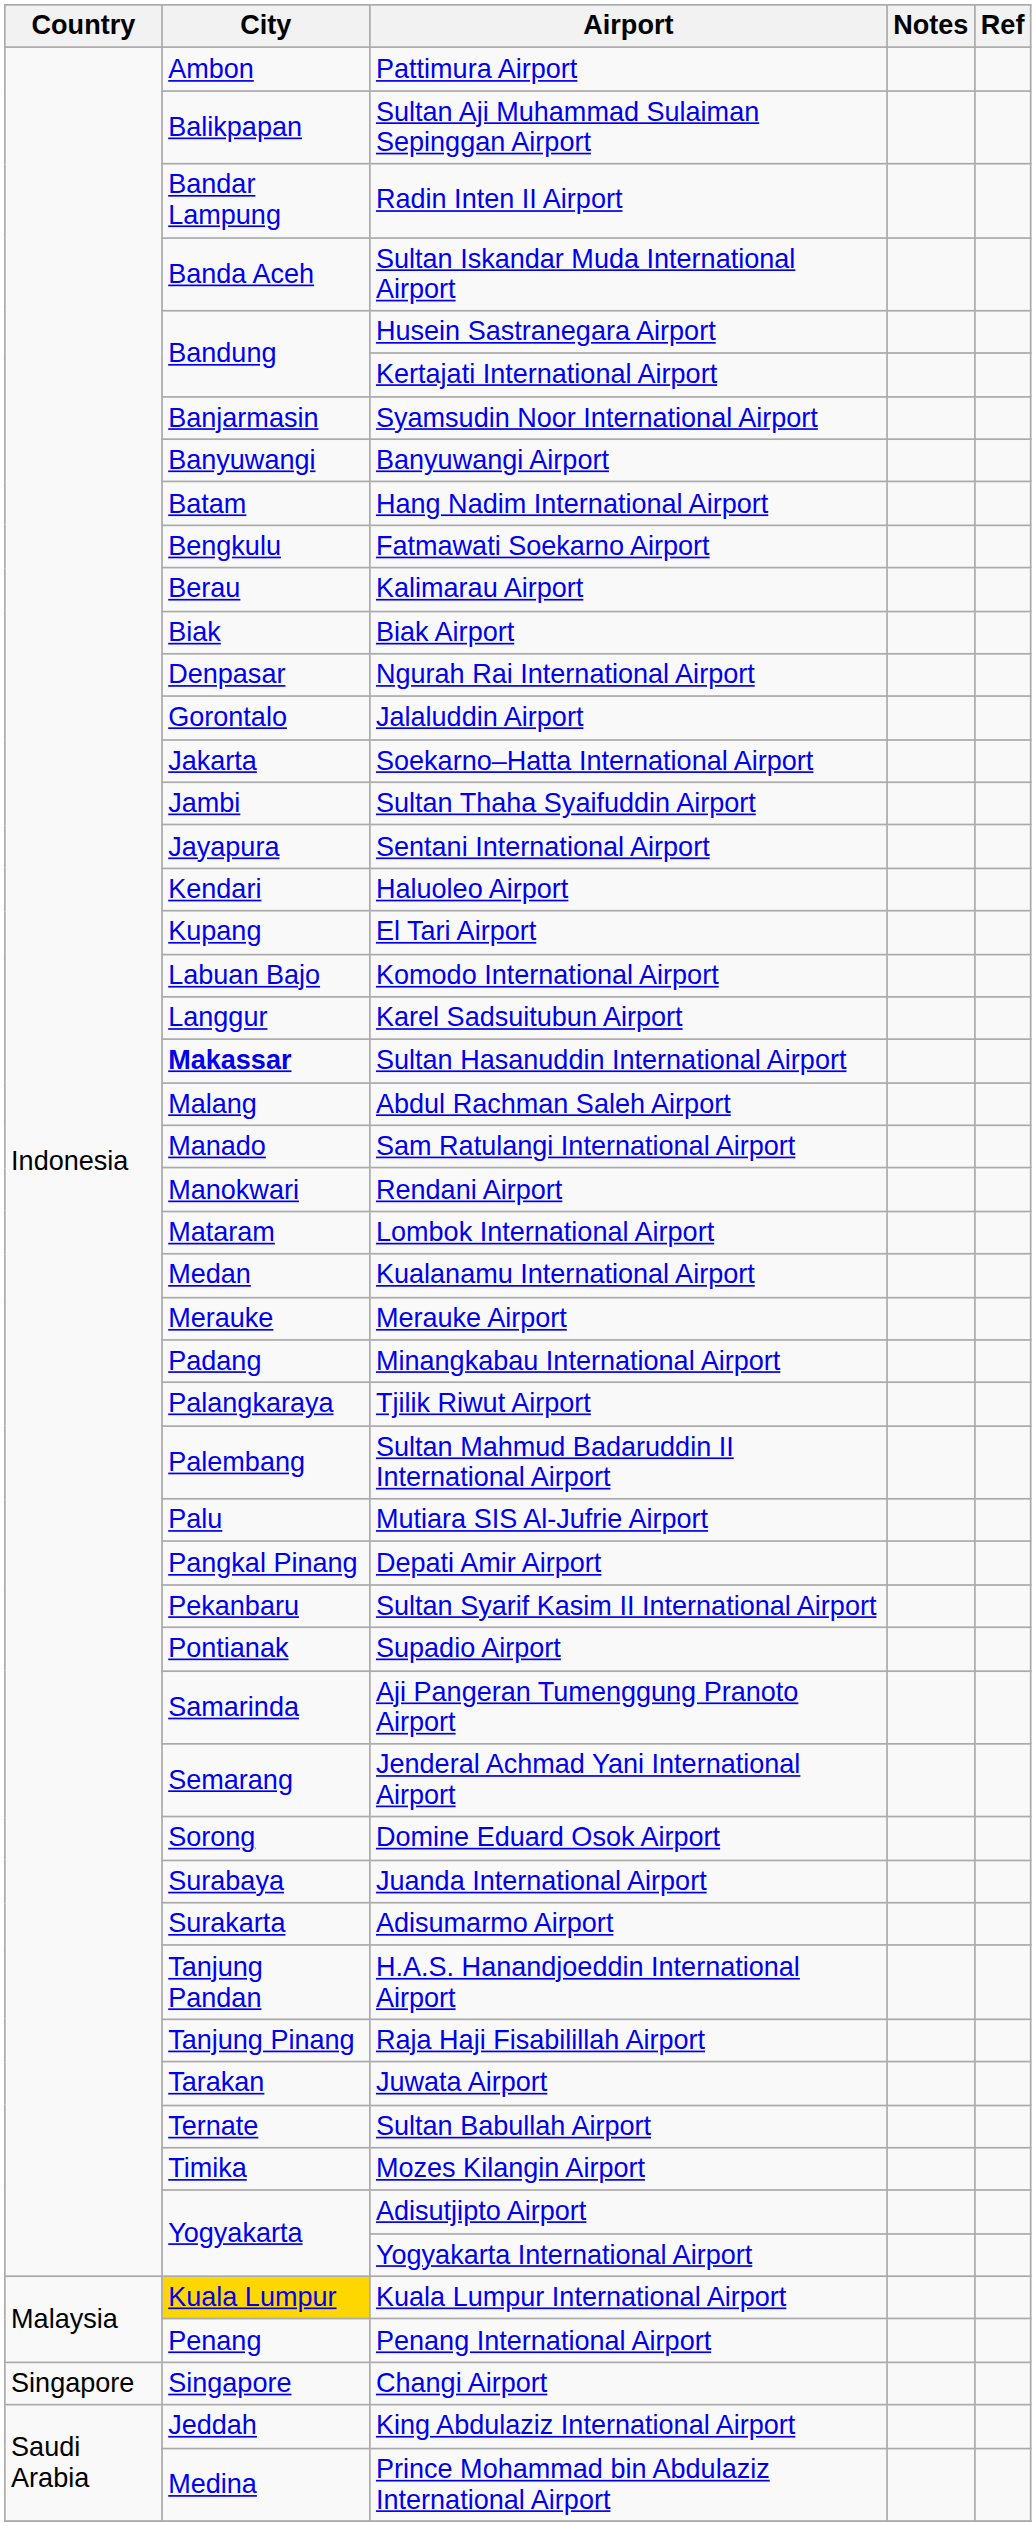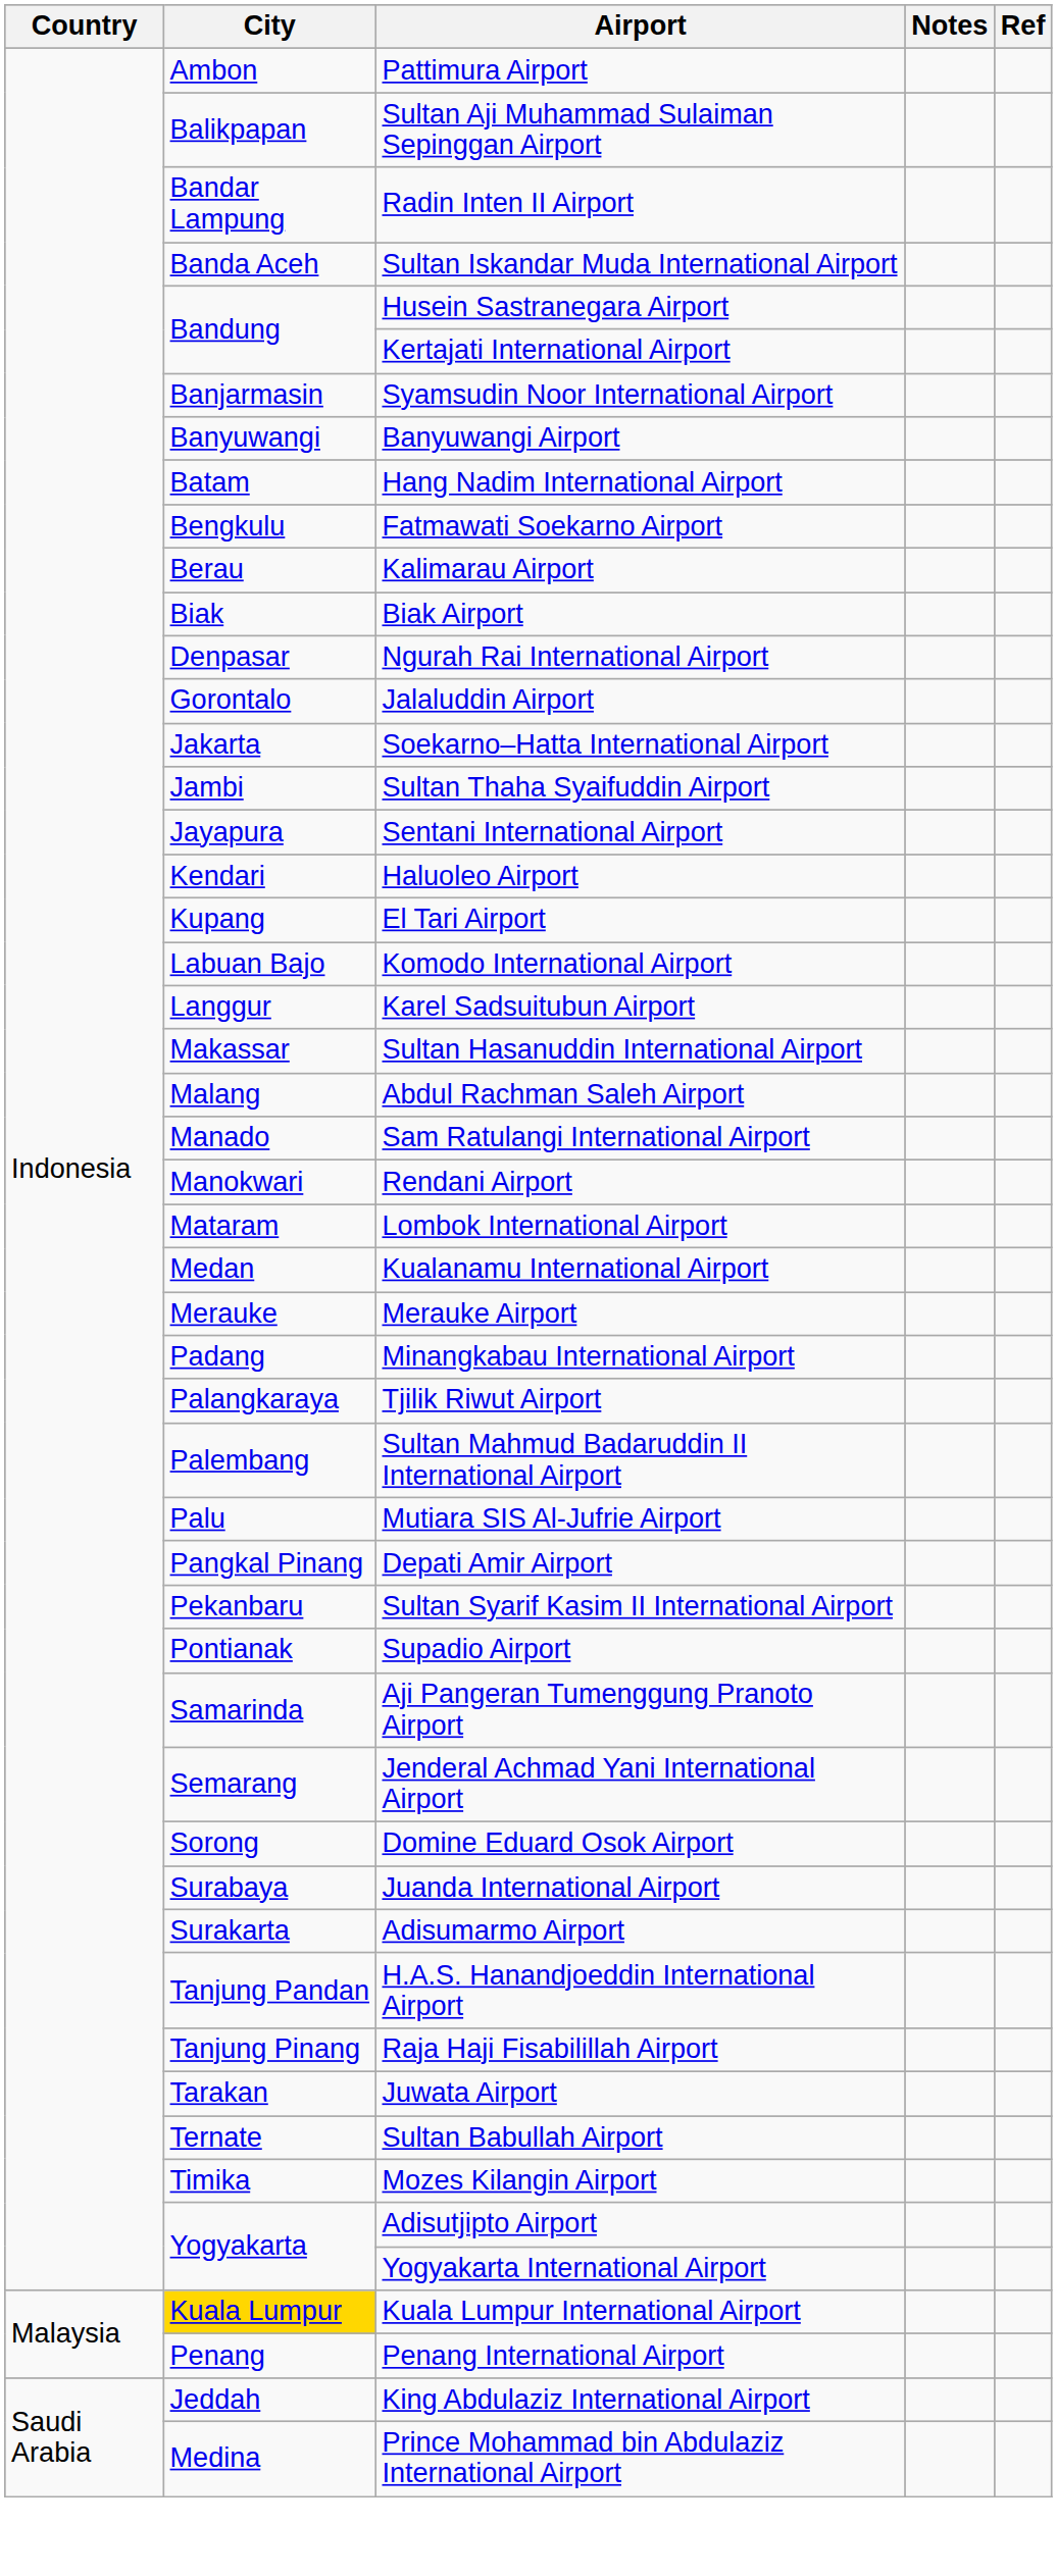 <table class="wikitable">
 <tr>
 <th>Country</th>
 <th>City</th>
 <th>Airport</th>
 <th>Notes</th>
 <th>Ref</th>
 </tr>
 <tr>
 <td rowspan="47">Indonesia</td>
 <td><a href='#'>Ambon</a></td>
 <td><a href='#'>Pattimura Airport</a></td>
 <td align=center></td>
 <td align=center></td>
 </tr>
 <tr>
 <td><a href='#'>Balikpapan</a></td>
 <td><a href='#'>Sultan Aji Muhammad Sulaiman Sepinggan Airport</a></td>
 <td align=center></td>
 <td align=center></td>
 </tr>
 <tr>
 <td><a href='#'>Bandar Lampung</a></td>
 <td><a href='#'>Radin Inten II Airport</a></td>
 <td align=center></td>
 <td align=center></td>
 </tr>
 <tr>
 <td><a href='#'>Banda Aceh</a></td>
 <td><a href='#'>Sultan Iskandar Muda International Airport</a></td>
 <td></td>
 <td align=center></td>
 </tr>
 <tr>
 <td rowspan="2"><a href='#'>Bandung</a></td>
 <td><a href='#'>Husein Sastranegara Airport</a></td>
 <td></td>
 <td align=center></td>
 </tr>
 <tr>
 <td><a href='#'>Kertajati International Airport</a></td>
 <td></td>
 <td align=center></td>
 </tr>
 <tr>
 <td><a href='#'>Banjarmasin</a></td>
 <td><a href='#'>Syamsudin Noor International Airport</a></td>
 <td align=center></td>
 <td align=center></td>
 </tr>
 <tr>
 <td><a href='#'>Banyuwangi</a></td>
 <td><a href='#'>Banyuwangi Airport</a></td>
 <td></td>
 <td align=center></td>
 </tr>
 <tr>
 <td><a href='#'>Batam</a></td>
 <td><a href='#'>Hang Nadim International Airport</a></td>
 <td></td>
 <td align=center></td>
 </tr>
 <tr>
 <td><a href='#'>Bengkulu</a></td>
 <td><a href='#'>Fatmawati Soekarno Airport</a></td>
 <td align=center></td>
 <td align=center></td>
 </tr>
 <tr>
 <td><a href='#'>Berau</a></td>
 <td><a href='#'>Kalimarau Airport</a></td>
 <td></td>
 <td align=center></td>
 </tr>
 <tr>
 <td><a href='#'>Biak</a></td>
 <td><a href='#'>Biak Airport</a></td>
 <td align=center></td>
 <td align=center></td>
 </tr>
 <tr>
 <td><a href='#'>Denpasar</a></td>
 <td><a href='#'>Ngurah Rai International Airport</a></td>
 <td></td>
 <td align=center></td>
 </tr>
 <tr>
 <td><a href='#'>Gorontalo</a></td>
 <td><a href='#'>Jalaluddin Airport</a></td>
 <td align=center></td>
 <td align=center></td>
 </tr>
 <tr>
 <td><a href='#'>Jakarta</a></td>
 <td><a href='#'>Soekarno–Hatta International Airport</a></td>
 <td></td>
 <td align=center></td>
 </tr>
 <tr>
 <td><a href='#'>Jambi</a></td>
 <td><a href='#'>Sultan Thaha Syaifuddin Airport</a></td>
 <td align=center></td>
 <td align=center></td>
 </tr>
 <tr>
 <td><a href='#'>Jayapura</a></td>
 <td><a href='#'>Sentani International Airport</a></td>
 <td align=center></td>
 <td align=center></td>
 </tr>
 <tr>
 <td><a href='#'>Kendari</a></td>
 <td><a href='#'>Haluoleo Airport</a></td>
 <td align=center></td>
 <td align=center></td>
 </tr>
 <tr>
 <td><a href='#'>Kupang</a></td>
 <td><a href='#'>El Tari Airport</a></td>
 <td align=center></td>
 <td align=center></td>
 </tr>
 <tr>
 <td><a href='#'>Labuan Bajo</a></td>
 <td><a href='#'>Komodo International Airport</a></td>
 <td></td>
 <td align=center></td>
 </tr>
 <tr>
 <td><a href='#'>Langgur</a></td>
 <td><a href='#'>Karel Sadsuitubun Airport</a></td>
 <td align=center></td>
 <td align=center></td>
 </tr>
 <tr>
-<td><strong><a href='#'>Makassar</a></strong></td>
+<td><a href='#'>Makassar</a></td>
 <td><a href='#'>Sultan Hasanuddin International Airport</a></td>
 <td></td>
 <td align=center></td>
 </tr>
 <tr>
 <td><a href='#'>Malang</a></td>
 <td><a href='#'>Abdul Rachman Saleh Airport</a></td>
 <td></td>
 <td align=center></td>
 </tr>
 <tr>
 <td><a href='#'>Manado</a></td>
 <td><a href='#'>Sam Ratulangi International Airport</a></td>
 <td align=center></td>
 <td align=center></td>
 </tr>
 <tr>
 <td><a href='#'>Manokwari</a></td>
 <td><a href='#'>Rendani Airport</a></td>
 <td></td>
 <td align=center></td>
 </tr>
 <tr>
 <td><a href='#'>Mataram</a></td>
 <td><a href='#'>Lombok International Airport</a></td>
 <td align=center></td>
 <td align=center></td>
 </tr>
 <tr>
 <td><a href='#'>Medan</a></td>
 <td><a href='#'>Kualanamu International Airport</a></td>
 <td></td>
 <td align=center></td>
 </tr>
 <tr>
 <td><a href='#'>Merauke</a></td>
 <td><a href='#'>Merauke Airport</a></td>
 <td align=center></td>
 <td align=center></td>
 </tr>
 <tr>
 <td><a href='#'>Padang</a></td>
 <td><a href='#'>Minangkabau International Airport</a></td>
 <td align=center></td>
 <td align=center></td>
 </tr>
 <tr>
 <td><a href='#'>Palangkaraya</a></td>
 <td><a href='#'>Tjilik Riwut Airport</a></td>
 <td align=center></td>
 <td align=center></td>
 </tr>
 <tr>
 <td><a href='#'>Palembang</a></td>
 <td><a href='#'>Sultan Mahmud Badaruddin II International Airport</a></td>
 <td align=center></td>
 <td align=center></td>
 </tr>
 <tr>
 <td><a href='#'>Palu</a></td>
 <td><a href='#'>Mutiara SIS Al-Jufrie Airport</a></td>
 <td align=center></td>
 <td align=center></td>
 </tr>
 <tr>
 <td><a href='#'>Pangkal Pinang</a></td>
 <td><a href='#'>Depati Amir Airport</a></td>
 <td align=center></td>
 <td align=center></td>
 </tr>
 <tr>
 <td><a href='#'>Pekanbaru</a></td>
 <td><a href='#'>Sultan Syarif Kasim II International Airport</a></td>
 <td align=center></td>
 <td align=center></td>
 </tr>
 <tr>
 <td><a href='#'>Pontianak</a></td>
 <td><a href='#'>Supadio Airport</a></td>
 <td align=center></td>
 <td align=center></td>
 </tr>
 <tr>
 <td><a href='#'>Samarinda</a></td>
 <td><a href='#'>Aji Pangeran Tumenggung Pranoto Airport</a></td>
 <td></td>
 <td align=center></td>
 </tr>
 <tr>
 <td><a href='#'>Semarang</a></td>
 <td><a href='#'>Jenderal Achmad Yani International Airport</a></td>
 <td align=center></td>
 <td align=center></td>
 </tr>
 <tr>
 <td><a href='#'>Sorong</a></td>
 <td><a href='#'>Domine Eduard Osok Airport</a></td>
 <td align=center></td>
 <td align=center></td>
 </tr>
 <tr>
 <td><a href='#'>Surabaya</a></td>
 <td><a href='#'>Juanda International Airport</a></td>
 <td></td>
 <td align=center></td>
 </tr>
 <tr>
 <td><a href='#'>Surakarta</a></td>
 <td><a href='#'>Adisumarmo Airport</a></td>
 <td align=center></td>
 <td align=center></td>
 </tr>
 <tr>
 <td><a href='#'>Tanjung Pandan</a></td>
 <td><a href='#'>H.A.S. Hanandjoeddin International Airport</a></td>
 <td align=center></td>
 <td align=center></td>
 </tr>
 <tr>
 <td><a href='#'>Tanjung Pinang</a></td>
 <td><a href='#'>Raja Haji Fisabilillah Airport</a></td>
 <td></td>
 <td align=center></td>
 </tr>
 <tr>
 <td><a href='#'>Tarakan</a></td>
 <td><a href='#'>Juwata Airport</a></td>
 <td align=center></td>
 <td align=center></td>
 </tr>
 <tr>
 <td><a href='#'>Ternate</a></td>
 <td><a href='#'>Sultan Babullah Airport</a></td>
 <td align=center></td>
 <td align=center></td>
 </tr>
 <tr>
 <td><a href='#'>Timika</a></td>
 <td><a href='#'>Mozes Kilangin Airport</a></td>
 <td align=center></td>
 <td align=center></td>
 </tr>
 <tr>
 <td rowspan="2"><a href='#'>Yogyakarta</a></td>
 <td><a href='#'>Adisutjipto Airport</a></td>
 <td></td>
 <td align=center></td>
 </tr>
 <tr>
 <td><a href='#'>Yogyakarta International Airport</a></td>
 <td></td>
 <td align=center></td>
 </tr>
 <tr>
 <td rowspan="2">Malaysia</td>
 <td style="background: gold;"><a href='#'>Kuala Lumpur</a></td>
 <td><a href='#'>Kuala Lumpur International Airport</a></td>
 <td></td>
 <td align=center></td>
 </tr>
 <tr>
 <td><a href='#'>Penang</a></td>
 <td><a href='#'>Penang International Airport</a></td>
 <td align=center></td>
 <td align=center></td>
 </tr>
 <tr>
-<td>Singapore</td>
-<td><a href='#'>Singapore</a></td>
-<td><a href='#'>Changi Airport</a></td>
-<td></td>
-<td align=center></td>
-</tr>
-<tr>
 <td rowspan="2">Saudi Arabia</td>
 <td><a href='#'>Jeddah</a></td>
 <td><a href='#'>King Abdulaziz International Airport</a></td>
 <td align=center></td>
 <td align=center></td>
 </tr>
 <tr>
 <td><a href='#'>Medina</a></td>
 <td><a href='#'>Prince Mohammad bin Abdulaziz International Airport</a></td>
 <td align=center></td>
 <td align=center></td>
 </tr>
 <tr>
 </tr>
 </table>
